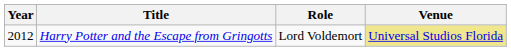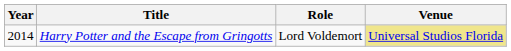 <table class="wikitable">
 <tr>
 <th>Year</th>
 <th>Title</th>
 <th>Role</th>
 <th>Venue</th>
 </tr>
 <tr>
-<td>2012</td>
+<td>2014</td>
 <td><em><a href='#'>Harry Potter and the Escape from Gringotts</a></em></td>
 <td>Lord Voldemort</td>
 <td style="background: khaki;"><a href='#'>Universal Studios Florida</a></td>
 </tr>
 </table>
